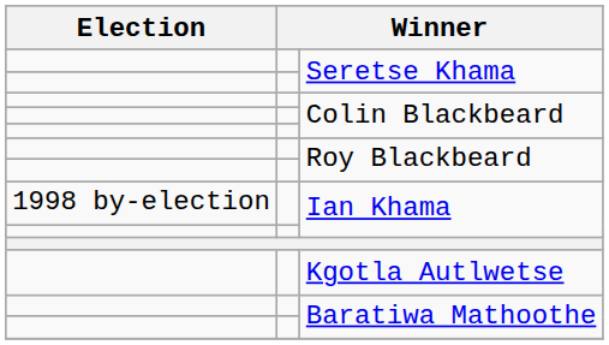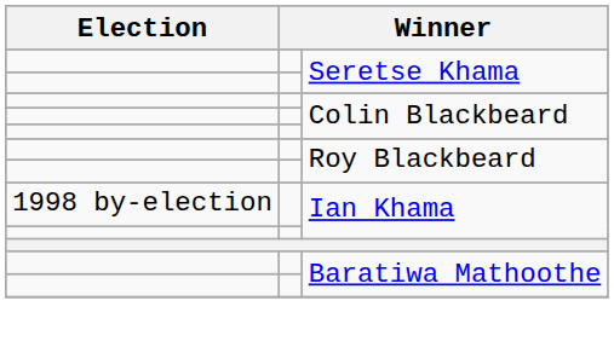 <table class=wikitable>
 <tr>
 <th>Election</th>
 <th colspan=2>Winner</th>
 </tr>
 <tr>
 <td></td>
 <td bgcolor=></td>
 <td rowspan=2><a href='#'>Seretse Khama</a></td>
 </tr>
 <tr>
 <td></td>
 <td width=5 bgcolor=></td>
 </tr>
 <tr>
 <td></td>
 <td bgcolor=></td>
 <td rowspan=3>Colin Blackbeard</td>
 </tr>
 <tr>
 <td></td>
 <td bgcolor=></td>
 </tr>
 <tr>
 <td></td>
 <td bgcolor=></td>
 </tr>
 <tr>
 <td></td>
 <td bgcolor=></td>
 <td rowspan=2>Roy Blackbeard</td>
 </tr>
 <tr>
 <td></td>
 <td bgcolor=></td>
 </tr>
 <tr>
 <td>1998 by-election</td>
 <td bgcolor=></td>
 <td rowspan=2><a href='#'>Ian Khama</a></td>
 </tr>
 <tr>
 <td></td>
 <td bgcolor=></td>
 </tr>
 <tr>
 <th colspan="3"></th>
 </tr>
 <tr>
 <td></td>
 <td width=5 bgcolor=></td>
-<td><a href='#'>Kgotla Autlwetse</a></td>
-</tr>
-<tr>
-<td></td>
-<td width=5 bgcolor=></td>
 <td rowspan=2><a href='#'>Baratiwa Mathoothe</a></td>
 </tr>
 <tr>
 <td></td>
 <td width=5 bgcolor=></td>
 </tr>
 <tr>
 </tr>
 </table>
